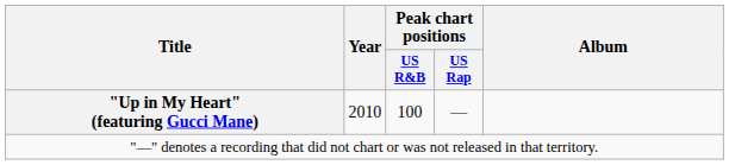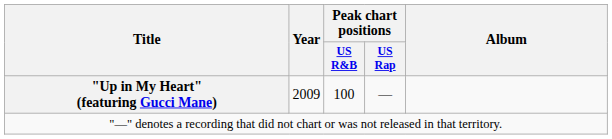 <table class="wikitable plainrowheaders" style="text-align:center;" border="1">
 <tr>
 <th scope="col" rowspan="2" style="width:20em;">Title</th>
 <th scope="col" rowspan="2" style="width:2em;">Year</th>
 <th scope="col" colspan="2">Peak chart positions</th>
 <th scope="col" rowspan="2" style="width:14em;">Album</th>
 </tr>
 <tr>
 <th scope="col" style="width:3em; font-size:85%;"><a href='#'>US<br>R&B</a></th>
 <th scope="col" style="width:3em; font-size:85%;"><a href='#'>US<br>Rap</a></th>
 </tr>
 <tr>
 <th scope="row">"Up in My Heart"<br><span>(featuring <a href='#'>Gucci Mane</a>)</span></th>
-<td>2010</td>
+<td>2009</td>
 <td>100</td>
 <td>—</td>
 <td></td>
 </tr>
 <tr>
 <td colspan="5" style="font-size:90%">"—" denotes a recording that did not chart or was not released in that territory.</td>
 </tr>
 </table>
